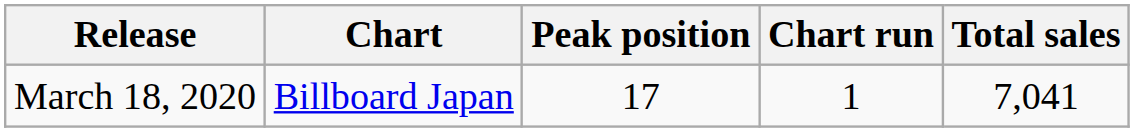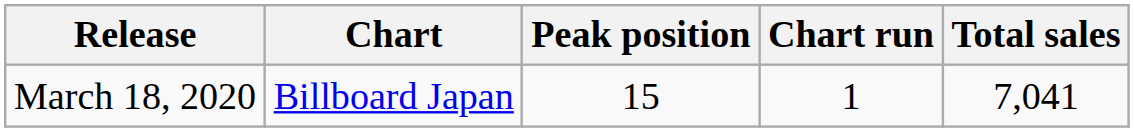 <table class="wikitable">
 <tr>
 <th align="left">Release</th>
 <th align="left">Chart</th>
 <th align="left">Peak position</th>
 <th align="left">Chart run</th>
 <th align="left">Total sales</th>
 </tr>
 <tr>
 <td align="left">March 18, 2020</td>
 <td align="left"><a href='#'>Billboard Japan</a></td>
-<td align="center">17</td>
+<td align="center">15</td>
 <td align="center">1</td>
 <td align="center">7,041</td>
 </tr>
 </table>
